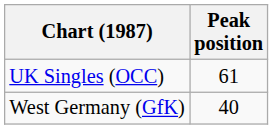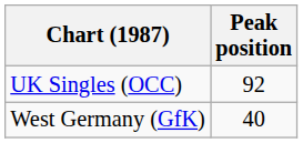 <table class="wikitable">
 <tr>
 <th align="center">Chart (1987)</th>
 <th align="center">Peak<br>position</th>
 </tr>
 <tr>
 <td align="left"><a href='#'>UK Singles</a> (<a href='#'>OCC</a>)</td>
-<td align="center">61</td>
+<td align="center">92</td>
 </tr>
 <tr>
 <td align="left">West Germany (<a href='#'>GfK</a>)</td>
 <td align="center">40</td>
 </tr>
 </table>
